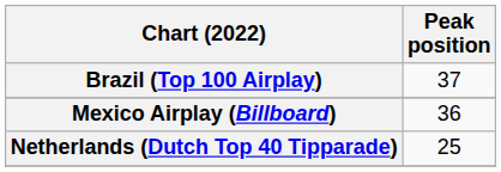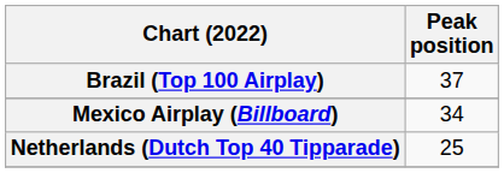 <table class="wikitable sortable plainrowheaders" style="text-align:center">
 <tr>
 <th scope="col">Chart (2022)</th>
 <th scope="col">Peak<br>position</th>
 </tr>
 <tr>
 <th scope="row">Brazil (<a href='#'>Top 100 Airplay</a>)</th>
 <td>37</td>
 </tr>
 <tr>
 </tr>
 <tr>
 <th scope="row">Mexico Airplay (<em><a href='#'>Billboard</a></em>)</th>
-<td>36</td>
+<td>34</td>
 </tr>
 <tr>
 <th scope="row">Netherlands (<a href='#'>Dutch Top 40 Tipparade</a>)</th>
 <td>25</td>
 </tr>
 <tr>
 </tr>
 </table>
